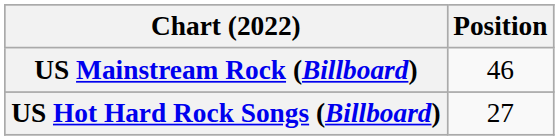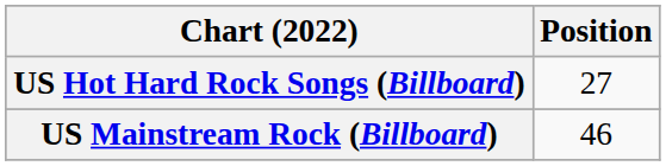 <table class="wikitable sortable plainrowheaders" style="text-align:center">
 <tr>
 <th scope="col">Chart (2022)</th>
 <th scope="col">Position</th>
 </tr>
 <tr>
+<th scope="row">US <a href='#'>Hot Hard Rock Songs</a> (<em><a href='#'>Billboard</a></em>)</th>
+<td>27</td>
+</tr>
+<tr>
 <th scope="row">US <a href='#'>Mainstream Rock</a> (<em><a href='#'>Billboard</a></em>)</th>
 <td>46</td>
 </tr>
-<tr>
-<th scope="row">US <a href='#'>Hot Hard Rock Songs</a> (<em><a href='#'>Billboard</a></em>)</th>
-<td>27</td>
-</tr>
 </table>
